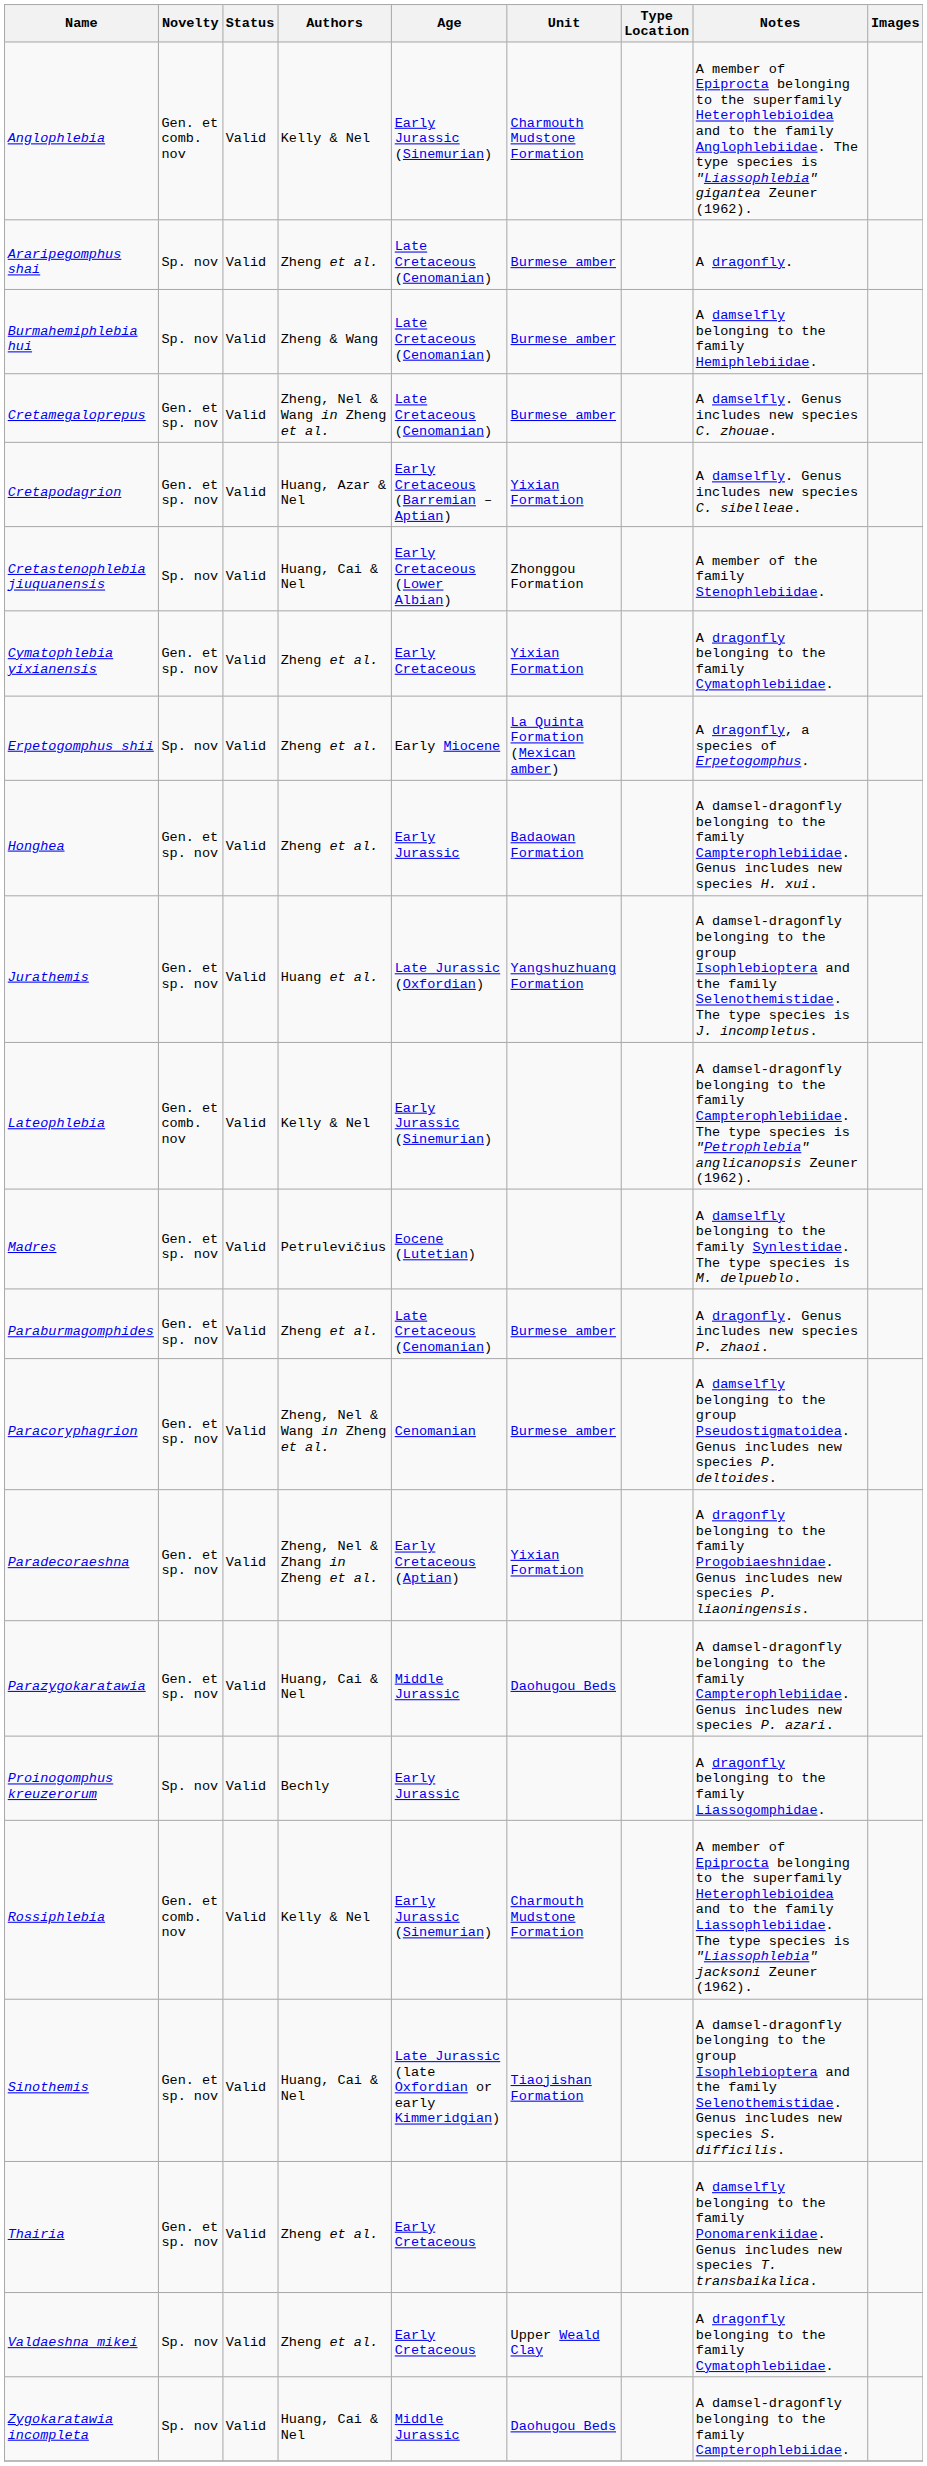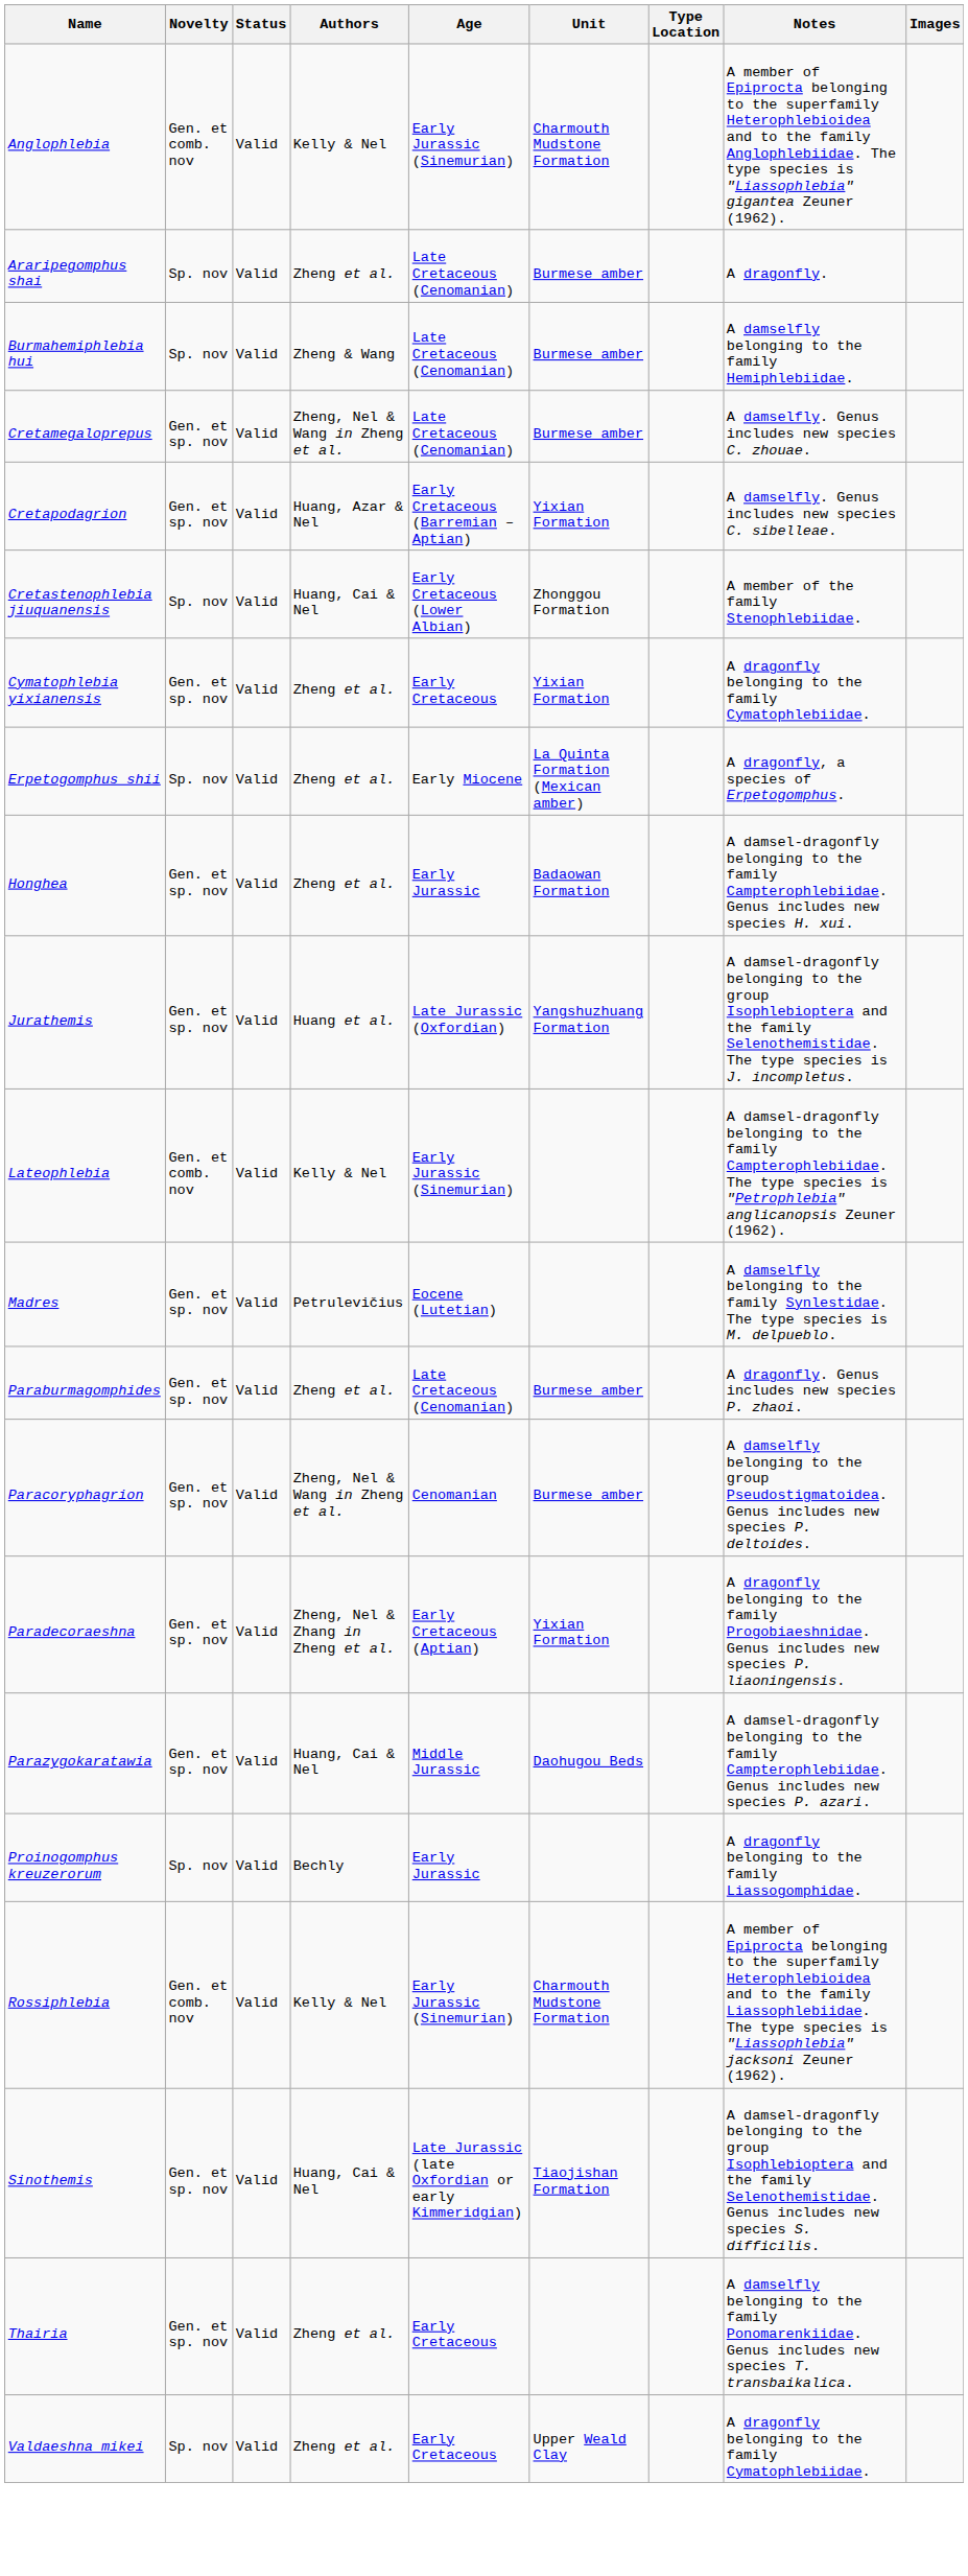 <table class="wikitable sortable" align="center" width="100%">
 <tr>
 <th>Name</th>
 <th>Novelty</th>
 <th>Status</th>
 <th>Authors</th>
 <th>Age</th>
 <th>Unit</th>
 <th>Type Location</th>
 <th>Notes</th>
 <th>Images</th>
 </tr>
 <tr>
 <td><br><em><a href='#'>Anglophlebia</a></em></td>
 <td><br>Gen. et comb. nov</td>
 <td><br>Valid</td>
 <td><br>Kelly & Nel</td>
 <td><br><a href='#'>Early Jurassic</a> (<a href='#'>Sinemurian</a>)</td>
 <td><br><a href='#'>Charmouth Mudstone Formation</a></td>
 <td><br></td>
 <td><br>A member of <a href='#'>Epiprocta</a> belonging to the superfamily <a href='#'>Heterophlebioidea</a> and to the family <a href='#'>Anglophlebiidae</a>. The type species is <em>"<a href='#'>Liassophlebia</a>" gigantea</em> Zeuner (1962).</td>
 <td></td>
 </tr>
 <tr>
 <td><br><em><a href='#'>Araripegomphus shai</a></em></td>
 <td><br>Sp. nov</td>
 <td><br>Valid</td>
 <td><br>Zheng <em>et al.</em></td>
 <td><br><a href='#'>Late Cretaceous</a> (<a href='#'>Cenomanian</a>)</td>
 <td><br><a href='#'>Burmese amber</a></td>
 <td><br></td>
 <td><br>A <a href='#'>dragonfly</a>.</td>
 <td></td>
 </tr>
 <tr>
 <td><br><em><a href='#'>Burmahemiphlebia hui</a></em></td>
 <td><br>Sp. nov</td>
 <td><br>Valid</td>
 <td><br>Zheng & Wang</td>
 <td><br><a href='#'>Late Cretaceous</a> (<a href='#'>Cenomanian</a>)</td>
 <td><br><a href='#'>Burmese amber</a></td>
 <td><br></td>
 <td><br>A <a href='#'>damselfly</a> belonging to the family <a href='#'>Hemiphlebiidae</a>.</td>
 <td></td>
 </tr>
 <tr>
 <td><br><em><a href='#'>Cretamegaloprepus</a></em></td>
 <td><br>Gen. et sp. nov</td>
 <td><br>Valid</td>
 <td><br>Zheng, Nel & Wang <em>in</em> Zheng <em>et al.</em></td>
 <td><br><a href='#'>Late Cretaceous</a> (<a href='#'>Cenomanian</a>)</td>
 <td><br><a href='#'>Burmese amber</a></td>
 <td><br></td>
 <td><br>A <a href='#'>damselfly</a>. Genus includes new species <em>C. zhouae</em>.</td>
 <td></td>
 </tr>
 <tr>
 <td><br><em><a href='#'>Cretapodagrion</a></em></td>
 <td><br>Gen. et sp. nov</td>
 <td><br>Valid</td>
 <td><br>Huang, Azar & Nel</td>
 <td><br><a href='#'>Early Cretaceous</a> (<a href='#'>Barremian</a> – <a href='#'>Aptian</a>)</td>
 <td><br><a href='#'>Yixian Formation</a></td>
 <td><br></td>
 <td><br>A <a href='#'>damselfly</a>. Genus includes new species <em>C. sibelleae</em>.</td>
 <td></td>
 </tr>
 <tr>
 <td><br><em><a href='#'>Cretastenophlebia jiuquanensis</a></em></td>
 <td><br>Sp. nov</td>
 <td><br>Valid</td>
 <td><br>Huang, Cai & Nel</td>
 <td><br><a href='#'>Early Cretaceous</a> (<a href='#'>Lower Albian</a>)</td>
 <td><br>Zhonggou Formation</td>
 <td><br></td>
 <td><br>A member of the family <a href='#'>Stenophlebiidae</a>.</td>
 <td></td>
 </tr>
 <tr>
 <td><br><em><a href='#'>Cymatophlebia yixianensis</a></em></td>
 <td><br>Gen. et sp. nov</td>
 <td><br>Valid</td>
 <td><br>Zheng <em>et al.</em></td>
 <td><br><a href='#'>Early Cretaceous</a></td>
 <td><br><a href='#'>Yixian Formation</a></td>
 <td><br></td>
 <td><br>A <a href='#'>dragonfly</a> belonging to the family <a href='#'>Cymatophlebiidae</a>.</td>
 <td></td>
 </tr>
 <tr>
 <td><br><em><a href='#'>Erpetogomphus shii</a></em></td>
 <td><br>Sp. nov</td>
 <td><br>Valid</td>
 <td><br>Zheng <em>et al.</em></td>
 <td><br>Early <a href='#'>Miocene</a></td>
 <td><br><a href='#'>La Quinta Formation</a><br>(<a href='#'>Mexican amber</a>)</td>
 <td><br></td>
 <td><br>A <a href='#'>dragonfly</a>, a species of <em><a href='#'>Erpetogomphus</a></em>.</td>
 <td></td>
 </tr>
 <tr>
 <td><br><em><a href='#'>Honghea</a></em></td>
 <td><br>Gen. et sp. nov</td>
 <td><br>Valid</td>
 <td><br>Zheng <em>et al.</em></td>
 <td><br><a href='#'>Early Jurassic</a></td>
 <td><br><a href='#'>Badaowan Formation</a></td>
 <td><br></td>
 <td><br>A damsel-dragonfly belonging to the family <a href='#'>Campterophlebiidae</a>. Genus includes new species <em>H. xui</em>.</td>
 <td></td>
 </tr>
 <tr>
 <td><br><em><a href='#'>Jurathemis</a></em></td>
 <td><br>Gen. et sp. nov</td>
 <td><br>Valid</td>
 <td><br>Huang <em>et al.</em></td>
 <td><br><a href='#'>Late Jurassic</a> (<a href='#'>Oxfordian</a>)</td>
 <td><br><a href='#'>Yangshuzhuang Formation</a></td>
 <td><br></td>
 <td><br>A damsel-dragonfly belonging to the group <a href='#'>Isophlebioptera</a> and the family <a href='#'>Selenothemistidae</a>. The type species is <em>J. incompletus</em>.</td>
 <td></td>
 </tr>
 <tr>
 <td><br><em><a href='#'>Lateophlebia</a></em></td>
 <td><br>Gen. et comb. nov</td>
 <td><br>Valid</td>
 <td><br>Kelly & Nel</td>
 <td><br><a href='#'>Early Jurassic</a> (<a href='#'>Sinemurian</a>)</td>
 <td></td>
 <td><br></td>
 <td><br>A damsel-dragonfly belonging to the family <a href='#'>Campterophlebiidae</a>. The type species is <em>"<a href='#'>Petrophlebia</a>" anglicanopsis</em> Zeuner (1962).</td>
 <td></td>
 </tr>
 <tr>
 <td><br><em><a href='#'>Madres</a></em></td>
 <td><br>Gen. et sp. nov</td>
 <td><br>Valid</td>
 <td><br>Petrulevičius</td>
 <td><br><a href='#'>Eocene</a> (<a href='#'>Lutetian</a>)</td>
 <td></td>
 <td><br></td>
 <td><br>A <a href='#'>damselfly</a> belonging to the family <a href='#'>Synlestidae</a>. The type species is <em>M. delpueblo</em>.</td>
 <td></td>
 </tr>
 <tr>
 <td><br><em><a href='#'>Paraburmagomphides</a></em></td>
 <td><br>Gen. et sp. nov</td>
 <td><br>Valid</td>
 <td><br>Zheng <em>et al.</em></td>
 <td><br><a href='#'>Late Cretaceous</a> (<a href='#'>Cenomanian</a>)</td>
 <td><br><a href='#'>Burmese amber</a></td>
 <td><br></td>
 <td><br>A <a href='#'>dragonfly</a>. Genus includes new species <em>P. zhaoi</em>.</td>
 <td></td>
 </tr>
 <tr>
 <td><br><em><a href='#'>Paracoryphagrion</a></em></td>
 <td><br>Gen. et sp. nov</td>
 <td><br>Valid</td>
 <td><br>Zheng, Nel & Wang <em>in</em> Zheng <em>et al.</em></td>
 <td><br><a href='#'>Cenomanian</a></td>
 <td><br><a href='#'>Burmese amber</a></td>
 <td><br></td>
 <td><br>A <a href='#'>damselfly</a> belonging to the group <a href='#'>Pseudostigmatoidea</a>. Genus includes new species <em>P. deltoides</em>.</td>
 <td></td>
 </tr>
 <tr>
 <td><br><em><a href='#'>Paradecoraeshna</a></em></td>
 <td><br>Gen. et sp. nov</td>
 <td><br>Valid</td>
 <td><br>Zheng, Nel & Zhang <em>in</em> Zheng <em>et al.</em></td>
 <td><br><a href='#'>Early Cretaceous</a> (<a href='#'>Aptian</a>)</td>
 <td><br><a href='#'>Yixian Formation</a></td>
 <td><br></td>
 <td><br>A <a href='#'>dragonfly</a> belonging to the family <a href='#'>Progobiaeshnidae</a>. Genus includes new species <em>P. liaoningensis</em>.</td>
 <td></td>
 </tr>
 <tr>
 <td><br><em><a href='#'>Parazygokaratawia</a></em></td>
 <td><br>Gen. et sp. nov</td>
 <td><br>Valid</td>
 <td><br>Huang, Cai & Nel</td>
 <td><br><a href='#'>Middle Jurassic</a></td>
 <td><br><a href='#'>Daohugou Beds</a></td>
 <td><br></td>
 <td><br>A damsel-dragonfly belonging to the family <a href='#'>Campterophlebiidae</a>. Genus includes new species <em>P. azari</em>.</td>
 <td></td>
 </tr>
 <tr>
 <td><br><em><a href='#'>Proinogomphus kreuzerorum</a></em></td>
 <td><br>Sp. nov</td>
 <td><br>Valid</td>
 <td><br>Bechly</td>
 <td><br><a href='#'>Early Jurassic</a></td>
 <td></td>
 <td><br></td>
 <td><br>A <a href='#'>dragonfly</a> belonging to the family <a href='#'>Liassogomphidae</a>.</td>
 <td></td>
 </tr>
 <tr>
 <td><br><em><a href='#'>Rossiphlebia</a></em></td>
 <td><br>Gen. et comb. nov</td>
 <td><br>Valid</td>
 <td><br>Kelly & Nel</td>
 <td><br><a href='#'>Early Jurassic</a> (<a href='#'>Sinemurian</a>)</td>
 <td><br><a href='#'>Charmouth Mudstone Formation</a></td>
 <td><br></td>
 <td><br>A member of <a href='#'>Epiprocta</a> belonging to the superfamily <a href='#'>Heterophlebioidea</a> and to the family <a href='#'>Liassophlebiidae</a>. The type species is <em>"<a href='#'>Liassophlebia</a>" jacksoni</em> Zeuner (1962).</td>
 <td></td>
 </tr>
 <tr>
 <td><br><em><a href='#'>Sinothemis</a></em></td>
 <td><br>Gen. et sp. nov</td>
 <td><br>Valid</td>
 <td><br>Huang, Cai & Nel</td>
 <td><br><a href='#'>Late Jurassic</a> (late <a href='#'>Oxfordian</a> or early <a href='#'>Kimmeridgian</a>)</td>
 <td><br><a href='#'>Tiaojishan Formation</a></td>
 <td><br></td>
 <td><br>A damsel-dragonfly belonging to the group <a href='#'>Isophlebioptera</a> and the family <a href='#'>Selenothemistidae</a>. Genus includes new species <em>S. difficilis</em>.</td>
 <td></td>
 </tr>
 <tr>
 <td><br><em><a href='#'>Thairia</a></em></td>
 <td><br>Gen. et sp. nov</td>
 <td><br>Valid</td>
 <td><br>Zheng <em>et al.</em></td>
 <td><br><a href='#'>Early Cretaceous</a></td>
 <td></td>
 <td><br></td>
 <td><br>A <a href='#'>damselfly</a> belonging to the family <a href='#'>Ponomarenkiidae</a>. Genus includes new species <em>T. transbaikalica</em>.</td>
 <td></td>
 </tr>
 <tr>
 <td><br><em><a href='#'>Valdaeshna mikei</a></em></td>
 <td><br>Sp. nov</td>
 <td><br>Valid</td>
 <td><br>Zheng <em>et al.</em></td>
 <td><br><a href='#'>Early Cretaceous</a></td>
 <td><br>Upper <a href='#'>Weald Clay</a></td>
 <td><br></td>
 <td><br>A <a href='#'>dragonfly</a> belonging to the family <a href='#'>Cymatophlebiidae</a>.</td>
 <td></td>
 </tr>
 <tr>
-<td><br><em><a href='#'>Zygokaratawia incompleta</a></em></td>
-<td><br>Sp. nov</td>
-<td><br>Valid</td>
-<td><br>Huang, Cai & Nel</td>
-<td><br><a href='#'>Middle Jurassic</a></td>
-<td><br><a href='#'>Daohugou Beds</a></td>
-<td><br></td>
-<td><br>A damsel-dragonfly belonging to the family <a href='#'>Campterophlebiidae</a>.</td>
-<td></td>
-</tr>
-<tr>
 </tr>
 </table>
